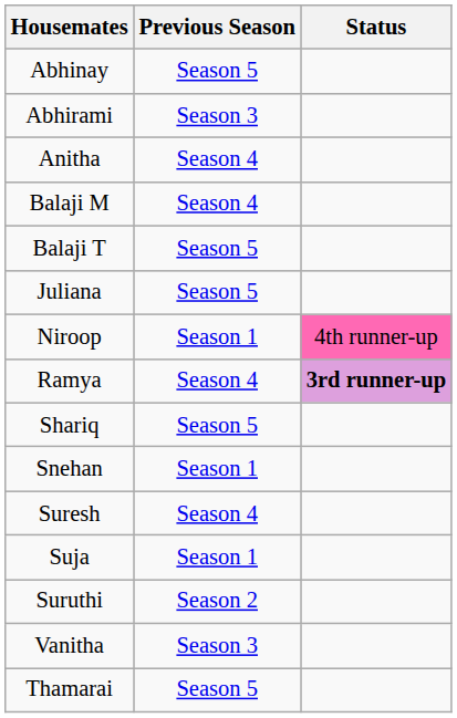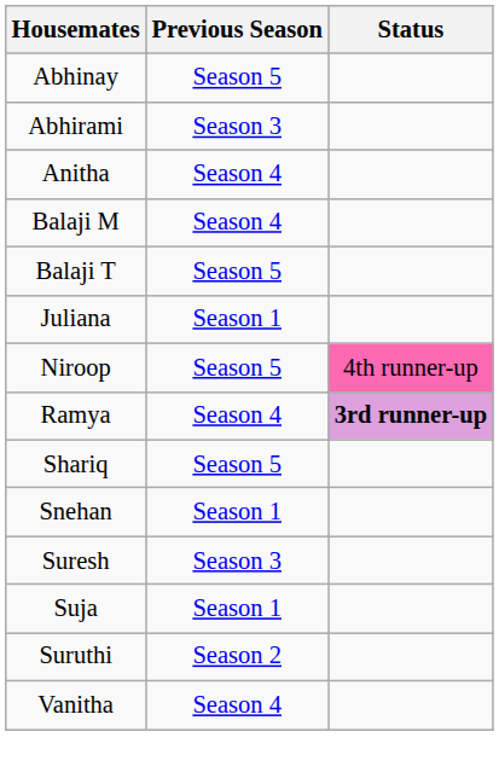 <table class="wikitable sortable" style=" text-align:center; font-size:85%; line-height:20px; width:auto;">
 <tr>
 <th>Housemates</th>
 <th>Previous Season</th>
 <th>Status</th>
 </tr>
 <tr>
 <td>Abhinay</td>
 <td><a href='#'>Season 5</a></td>
 <td></td>
 </tr>
 <tr>
 <td>Abhirami</td>
 <td><a href='#'>Season 3</a></td>
 <td></td>
 </tr>
 <tr>
 <td>Anitha</td>
 <td><a href='#'>Season 4</a></td>
 <td></td>
 </tr>
 <tr>
 <td>Balaji M</td>
 <td><a href='#'>Season 4</a></td>
 <td></td>
 </tr>
 <tr>
 <td>Balaji T</td>
 <td><a href='#'>Season 5</a></td>
 <td></td>
 </tr>
 <tr>
 <td>Juliana</td>
-<td><a href='#'>Season 5</a></td>
+<td><a href='#'>Season 1</a></td>
 <td></td>
 </tr>
 <tr>
 <td>Niroop</td>
-<td><a href='#'>Season 1</a></td>
+<td><a href='#'>Season 5</a></td>
 <td style="background:#FF69B4; text-align:center;">4th runner-up</td>
 </tr>
 <tr>
 <td>Ramya</td>
 <td><a href='#'>Season 4</a></td>
 <td style="background:#DDA0DD; text-align:center;"><strong>3rd runner-up</strong></td>
 </tr>
 <tr>
 <td>Shariq</td>
 <td><a href='#'>Season 5</a></td>
 <td></td>
 </tr>
 <tr>
 <td>Snehan</td>
 <td><a href='#'>Season 1</a></td>
 <td></td>
 </tr>
 <tr>
 <td>Suresh</td>
-<td><a href='#'>Season 4</a></td>
+<td><a href='#'>Season 3</a></td>
 <td></td>
 </tr>
 <tr>
 <td>Suja</td>
 <td><a href='#'>Season 1</a></td>
 <td></td>
 </tr>
 <tr>
 <td>Suruthi</td>
 <td><a href='#'>Season 2</a></td>
 <td></td>
 </tr>
 <tr>
 <td>Vanitha</td>
-<td><a href='#'>Season 3</a></td>
-<td></td>
-</tr>
-<tr>
-<td>Thamarai</td>
-<td><a href='#'>Season 5</a></td>
+<td><a href='#'>Season 4</a></td>
 <td></td>
 </tr>
 </table>
